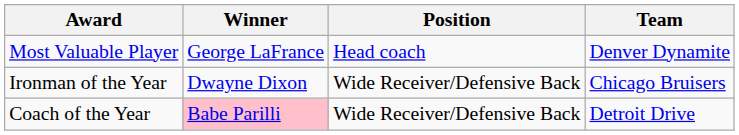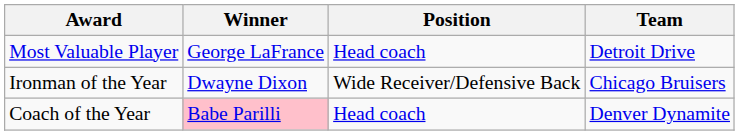 <table class="wikitable">
 <tr>
 <th>Award</th>
 <th>Winner</th>
 <th>Position</th>
 <th>Team</th>
 </tr>
 <tr>
 <td><a href='#'>Most Valuable Player</a></td>
 <td><a href='#'>George LaFrance</a></td>
 <td><a href='#'>Head coach</a></td>
-<td><a href='#'>Denver Dynamite</a></td>
+<td><a href='#'>Detroit Drive</a></td>
 </tr>
 <tr>
 <td>Ironman of the Year</td>
 <td><a href='#'>Dwayne Dixon</a></td>
 <td>Wide Receiver/Defensive Back</td>
 <td><a href='#'>Chicago Bruisers</a></td>
 </tr>
 <tr>
 <td>Coach of the Year</td>
 <td style="background: pink;"><a href='#'>Babe Parilli</a></td>
-<td>Wide Receiver/Defensive Back</td>
-<td><a href='#'>Detroit Drive</a></td>
+<td><a href='#'>Head coach</a></td>
+<td><a href='#'>Denver Dynamite</a></td>
 </tr>
 </table>
